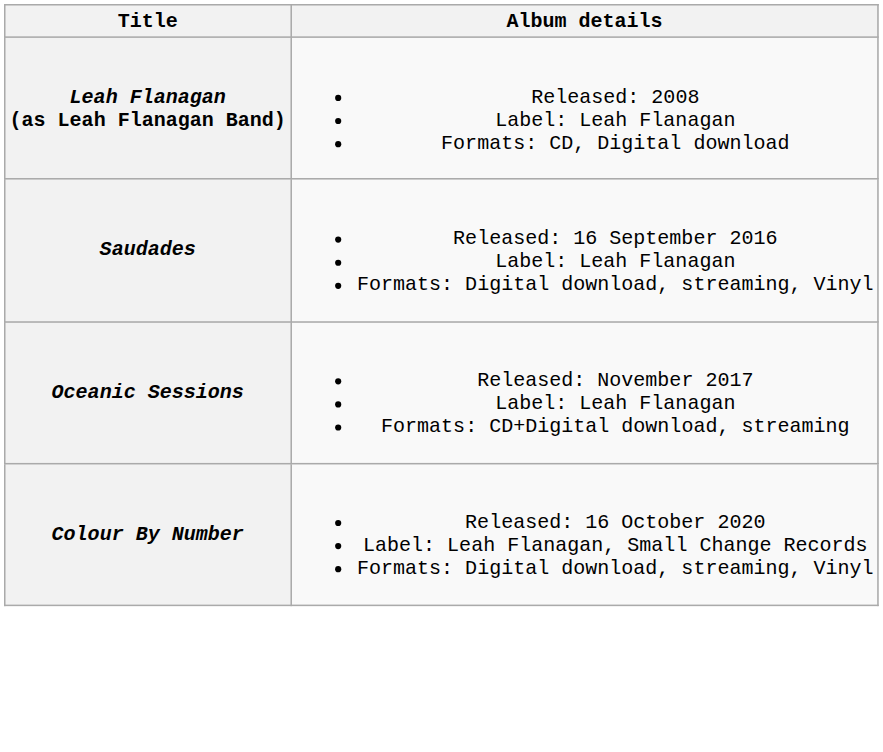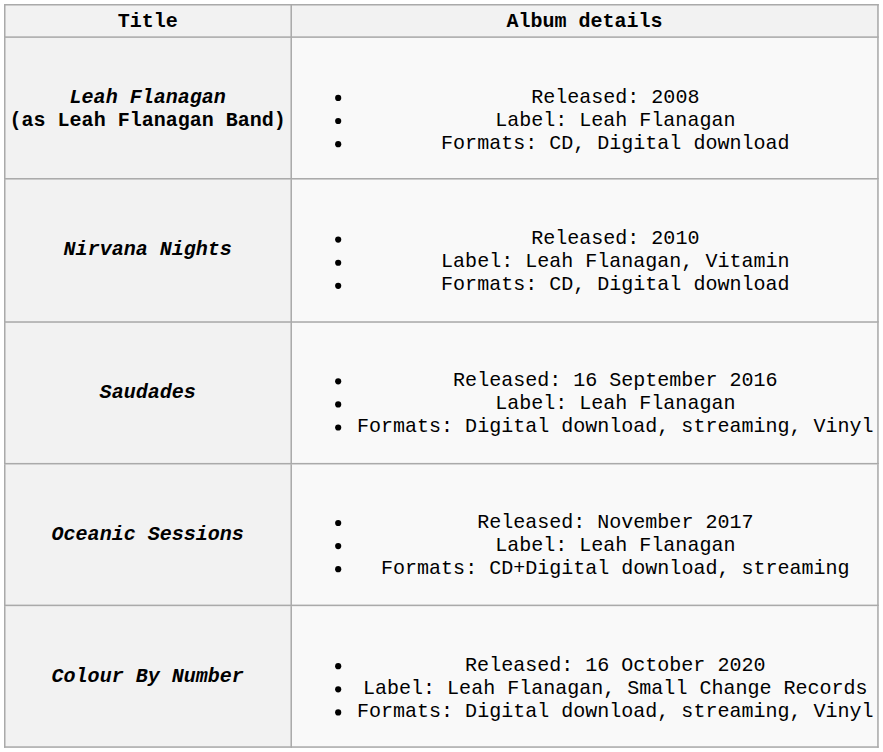 <table class="wikitable plainrowheaders" style="text-align:center;">
 <tr>
 <th>Title</th>
 <th>Album details</th>
 </tr>
 <tr>
 <th scope="row"><em>Leah Flanagan</em> <br>(as Leah Flanagan Band)</th>
 <td><br><ul><li>Released: 2008</li><li>Label: Leah Flanagan</li><li>Formats: CD, Digital download</li></ul></td>
+</tr>
+<tr>
+<th scope="row"><em>Nirvana Nights</em></th>
+<td><br><ul><li>Released: 2010</li><li>Label: Leah Flanagan, Vitamin</li><li>Formats: CD, Digital download</li></ul></td>
 </tr>
 <tr>
 <th scope="row"><em>Saudades</em></th>
 <td><br><ul><li>Released: 16 September 2016</li><li>Label: Leah Flanagan</li><li>Formats: Digital download, streaming, Vinyl</li></ul></td>
 </tr>
 <tr>
 <th scope="row"><em>Oceanic Sessions</em></th>
 <td><br><ul><li>Released: November 2017</li><li>Label: Leah Flanagan</li><li>Formats: CD+Digital download, streaming</li></ul></td>
 </tr>
 <tr>
 <th scope="row"><em>Colour By Number</em></th>
 <td><br><ul><li>Released: 16 October 2020</li><li>Label: Leah Flanagan, Small Change Records</li><li>Formats: Digital download, streaming, Vinyl</li></ul></td>
 </tr>
 </table>
